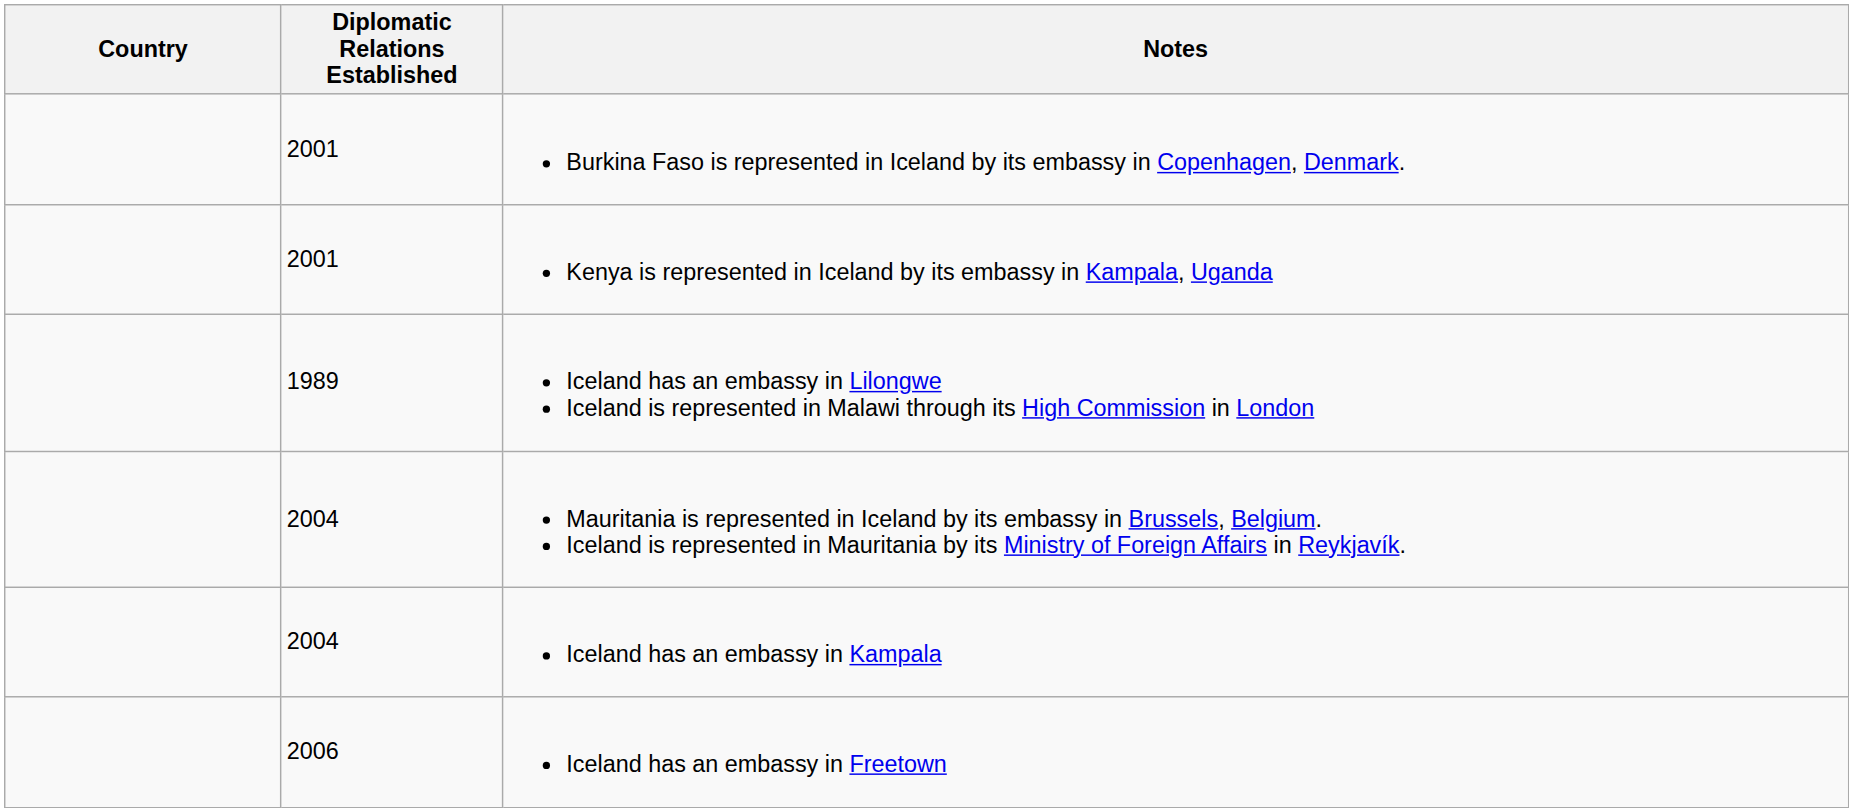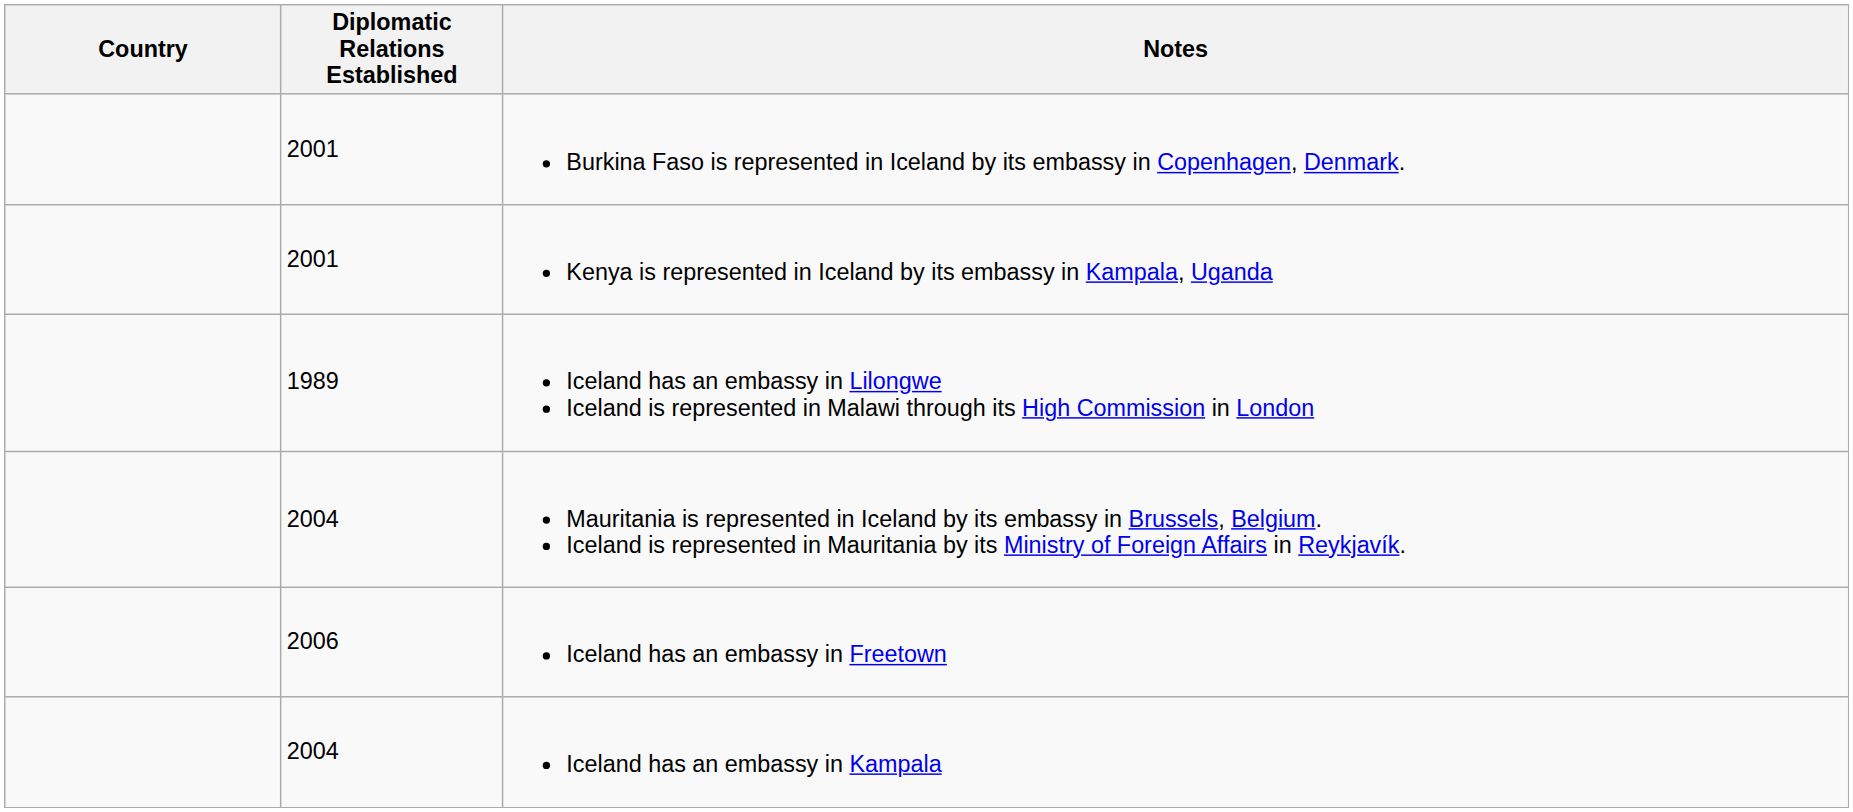 <table class="wikitable sortable" border="1" style="width:100%; margin:auto;">
 <tr>
 <th width="15%">Country</th>
 <th width="12%">Diplomatic Relations Established</th>
 <th>Notes</th>
 </tr>
 <tr -valign="top">
 <td></td>
 <td>2001</td>
 <td><br><ul><li>Burkina Faso is represented in Iceland by its embassy in <a href='#'>Copenhagen</a>, <a href='#'>Denmark</a>.</li></ul></td>
 </tr>
 <tr>
 <td></td>
 <td>2001</td>
 <td><br><ul><li>Kenya is represented in Iceland by its embassy in <a href='#'>Kampala</a>, <a href='#'>Uganda</a></li></ul></td>
 </tr>
 <tr>
 <td></td>
 <td>1989</td>
 <td><br><ul><li>Iceland has an embassy in <a href='#'>Lilongwe</a></li><li>Iceland is represented in Malawi through its <a href='#'>High Commission</a> in <a href='#'>London</a></li></ul></td>
 </tr>
 <tr -valign="top">
 <td></td>
 <td>2004</td>
 <td><br><ul><li>Mauritania is represented in Iceland by its embassy in <a href='#'>Brussels</a>, <a href='#'>Belgium</a>.</li><li>Iceland is represented in Mauritania by its <a href='#'>Ministry of Foreign Affairs</a> in <a href='#'>Reykjavík</a>.</li></ul></td>
 </tr>
 <tr>
 <td></td>
+<td>2006</td>
+<td><br><ul><li>Iceland has an embassy in <a href='#'>Freetown</a></li></ul></td>
+</tr>
+<tr>
+<td></td>
 <td>2004</td>
 <td><br><ul><li>Iceland has an embassy in <a href='#'>Kampala</a></li></ul></td>
 </tr>
-<tr>
-<td></td>
-<td>2006</td>
-<td><br><ul><li>Iceland has an embassy in <a href='#'>Freetown</a></li></ul></td>
-</tr>
 </table>
